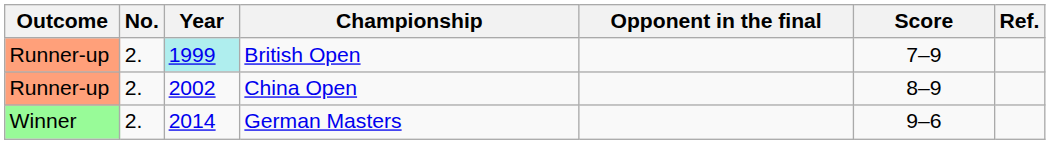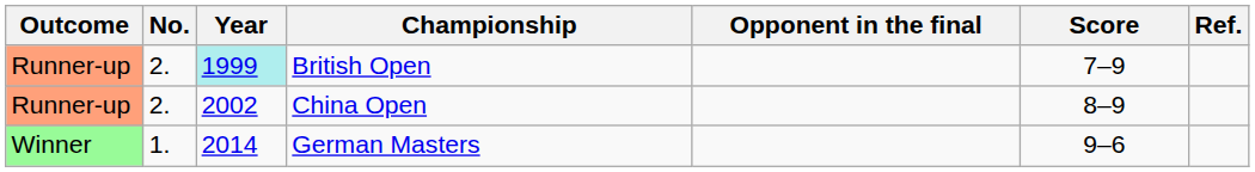 <table class="sortable wikitable">
 <tr>
 <th width="80">Outcome</th>
 <th width="20">No.</th>
 <th width="50">Year</th>
 <th width="250">Championship</th>
 <th width="200">Opponent in the final</th>
 <th width="100">Score</th>
 <th width="20" class="unsortable">Ref.</th>
 </tr>
 <tr>
 <td style="background:#ffa07a;">Runner-up</td>
 <td>2.</td>
 <td style="background: paleturquoise;"><a href='#'>1999</a></td>
 <td><a href='#'>British Open</a></td>
 <td> </td>
 <td align="center">7–9</td>
 <td align="center"></td>
 </tr>
 <tr>
 <td style="background:#ffa07a;">Runner-up</td>
 <td>2.</td>
 <td><a href='#'>2002</a></td>
 <td><a href='#'>China Open</a></td>
 <td> </td>
 <td align="center">8–9</td>
 <td align="center"></td>
 </tr>
 <tr>
 <td style="background:#98FB98">Winner</td>
-<td>2.</td>
+<td>1.</td>
 <td><a href='#'>2014</a></td>
 <td><a href='#'>German Masters</a></td>
 <td> </td>
 <td align="center">9–6</td>
 <td align="center"></td>
 </tr>
 </table>
